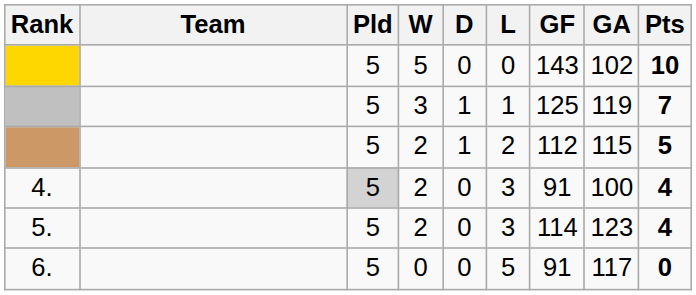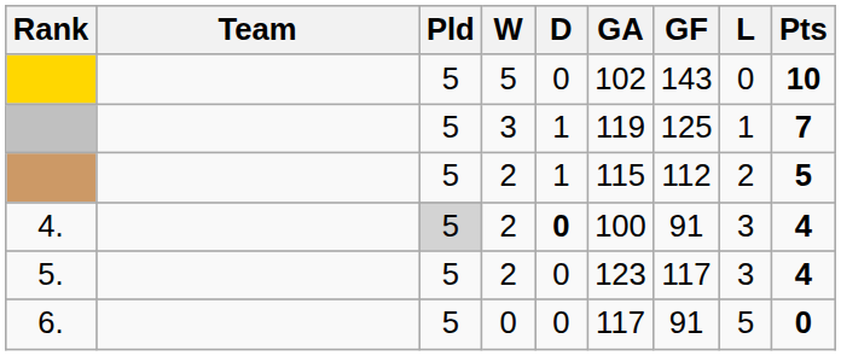 <table class="wikitable">
 <tr>
 <th bgcolor="#efefef">Rank</th>
 <th bgcolor="#efefef" width="160">Team</th>
 <th bgcolor="#efefef" width="20">Pld</th>
 <th bgcolor="#efefef" width="20">W</th>
 <th bgcolor="#efefef" width="20">D</th>
+<th bgcolor="#efefef" width="20">GA</th>
+<th bgcolor="#efefef" width="20">GF</th>
 <th bgcolor="#efefef" width="20">L</th>
-<th bgcolor="#efefef" width="20">GF</th>
-<th bgcolor="#efefef" width="20">GA</th>
 <th bgcolor="#efefef" width="20">Pts</th>
 </tr>
 <tr align=center>
 <td bgcolor=gold></td>
 <td align=left></td>
 <td>5</td>
 <td>5</td>
 <td>0</td>
+<td>102</td>
+<td>143</td>
 <td>0</td>
-<td>143</td>
-<td>102</td>
 <td><strong>10</strong></td>
 </tr>
 <tr align=center>
 <td bgcolor=silver></td>
 <td align=left></td>
 <td>5</td>
 <td>3</td>
 <td>1</td>
+<td>119</td>
+<td>125</td>
 <td>1</td>
-<td>125</td>
-<td>119</td>
 <td><strong>7</strong></td>
 </tr>
 <tr align=center>
 <td bgcolor=cc9966></td>
 <td align=left></td>
 <td>5</td>
 <td>2</td>
 <td>1</td>
+<td>115</td>
+<td>112</td>
 <td>2</td>
-<td>112</td>
-<td>115</td>
 <td><strong>5</strong></td>
 </tr>
 <tr align=center>
 <td>4.</td>
 <td align=left></td>
 <td style="background: lightgrey;">5</td>
 <td>2</td>
-<td>0</td>
+<td><strong>0</strong></td>
+<td>100</td>
+<td>91</td>
 <td>3</td>
-<td>91</td>
-<td>100</td>
 <td><strong>4</strong></td>
 </tr>
 <tr align=center>
 <td>5.</td>
 <td align=left></td>
 <td>5</td>
 <td>2</td>
 <td>0</td>
+<td>123</td>
+<td>117</td>
 <td>3</td>
-<td>114</td>
-<td>123</td>
 <td><strong>4</strong></td>
 </tr>
 <tr align=center>
 <td>6.</td>
 <td align=left></td>
 <td>5</td>
 <td>0</td>
 <td>0</td>
+<td>117</td>
+<td>91</td>
 <td>5</td>
-<td>91</td>
-<td>117</td>
 <td><strong>0</strong></td>
 </tr>
 </table>
